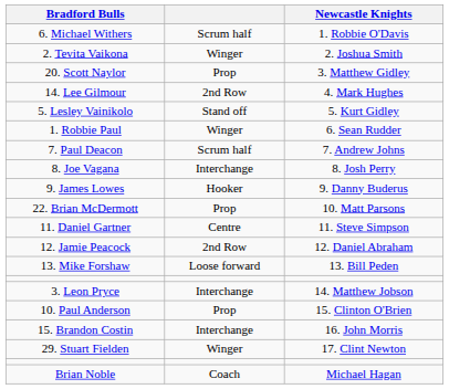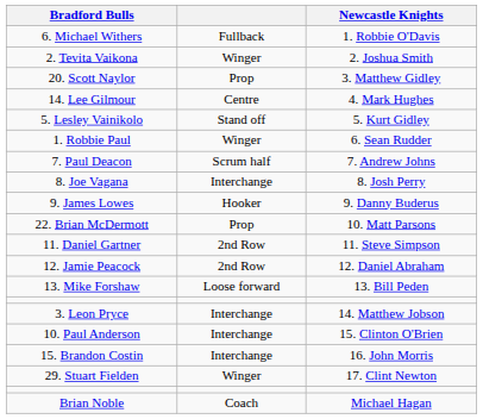 <table class="wikitable" style="margin: 1em auto 1em auto">
 <tr>
 <th width="200"> <a href='#'>Bradford Bulls</a></th>
 <th width="150"></th>
 <th width="200"> <a href='#'>Newcastle Knights</a></th>
 </tr>
 <tr>
 <td align="center" colspan="1">6. <a href='#'>Michael Withers</a></td>
-<td align="center" colspan="1">Scrum half</td>
+<td align="center" colspan="1">Fullback</td>
 <td align="center" colspan="1">1. <a href='#'>Robbie O'Davis</a></td>
 </tr>
 <tr>
 <td align="center" colspan="1">2. <a href='#'>Tevita Vaikona</a></td>
 <td align="center" colspan="1">Winger</td>
 <td align="center" colspan="1">2. <a href='#'>Joshua Smith</a></td>
 </tr>
 <tr>
 <td align="center" colspan="1">20. <a href='#'>Scott Naylor</a></td>
 <td align="center" colspan="1">Prop</td>
 <td align="center" colspan="1">3. <a href='#'>Matthew Gidley</a></td>
 </tr>
 <tr>
 <td align="center" colspan="1">14. <a href='#'>Lee Gilmour</a></td>
-<td align="center" colspan="1">2nd Row</td>
+<td align="center" colspan="1">Centre</td>
 <td align="center" colspan="1">4. <a href='#'>Mark Hughes</a></td>
 </tr>
 <tr>
 <td align="center" colspan="1">5. <a href='#'>Lesley Vainikolo</a></td>
 <td align="center" colspan="1">Stand off</td>
 <td align="center" colspan="1">5. <a href='#'>Kurt Gidley</a></td>
 </tr>
 <tr>
 <td align="center" colspan="1">1. <a href='#'>Robbie Paul</a></td>
 <td align="center" colspan="1">Winger</td>
 <td align="center" colspan="1">6. <a href='#'>Sean Rudder</a></td>
 </tr>
 <tr>
 <td align="center" colspan="1">7. <a href='#'>Paul Deacon</a></td>
 <td align="center" colspan="1">Scrum half</td>
 <td align="center" colspan="1">7. <a href='#'>Andrew Johns</a></td>
 </tr>
 <tr>
 <td align="center" colspan="1">8. <a href='#'>Joe Vagana</a></td>
 <td align="center" colspan="1">Interchange</td>
 <td align="center" colspan="1">8. <a href='#'>Josh Perry</a></td>
 </tr>
 <tr>
 <td align="center" colspan="1">9. <a href='#'>James Lowes</a></td>
 <td align="center" colspan="1">Hooker</td>
 <td align="center" colspan="1">9. <a href='#'>Danny Buderus</a></td>
 </tr>
 <tr>
 <td align="center" colspan="1">22. <a href='#'>Brian McDermott</a></td>
 <td align="center" colspan="1">Prop</td>
 <td align="center" colspan="1">10. <a href='#'>Matt Parsons</a></td>
 </tr>
 <tr>
 <td align="center" colspan="1">11. <a href='#'>Daniel Gartner</a></td>
-<td align="center" colspan="1">Centre</td>
+<td align="center" colspan="1">2nd Row</td>
 <td align="center" colspan="1">11. <a href='#'>Steve Simpson</a></td>
 </tr>
 <tr>
 <td align="center" colspan="1">12. <a href='#'>Jamie Peacock</a></td>
 <td align="center" colspan="1">2nd Row</td>
 <td align="center" colspan="1">12. <a href='#'>Daniel Abraham</a></td>
 </tr>
 <tr>
 <td align="center" colspan="1">13. <a href='#'>Mike Forshaw</a></td>
 <td align="center" colspan="1">Loose forward</td>
 <td align="center" colspan="1">13. <a href='#'>Bill Peden</a></td>
 </tr>
 <tr>
 <td align="center" colspan="1"></td>
 <td align="center" colspan="1"></td>
 <td align="center" colspan="1"></td>
 </tr>
 <tr>
 <td align="center" colspan="1">3. <a href='#'>Leon Pryce</a></td>
 <td align="center" colspan="1">Interchange</td>
 <td align="center" colspan="1">14. <a href='#'>Matthew Jobson</a></td>
 </tr>
 <tr>
 <td align="center" colspan="1">10. <a href='#'>Paul Anderson</a></td>
-<td align="center" colspan="1">Prop</td>
+<td align="center" colspan="1">Interchange</td>
 <td align="center" colspan="1">15. <a href='#'>Clinton O'Brien</a></td>
 </tr>
 <tr>
 <td align="center" colspan="1">15. <a href='#'>Brandon Costin</a></td>
 <td align="center" colspan="1">Interchange</td>
 <td align="center" colspan="1">16. <a href='#'>John Morris</a></td>
 </tr>
 <tr>
 <td align="center" colspan="1">29. <a href='#'>Stuart Fielden</a></td>
 <td align="center" colspan="1">Winger</td>
 <td align="center" colspan="1">17. <a href='#'>Clint Newton</a></td>
 </tr>
 <tr>
 <td align="center" colspan="1"></td>
 <td align="center" colspan="1"></td>
 <td align="center" colspan="1"></td>
 </tr>
 <tr>
 <td align="center" colspan="1"><a href='#'>Brian Noble</a></td>
 <td align="center" colspan="1">Coach</td>
 <td align="center" colspan="1"><a href='#'>Michael Hagan</a></td>
 </tr>
 </table>
